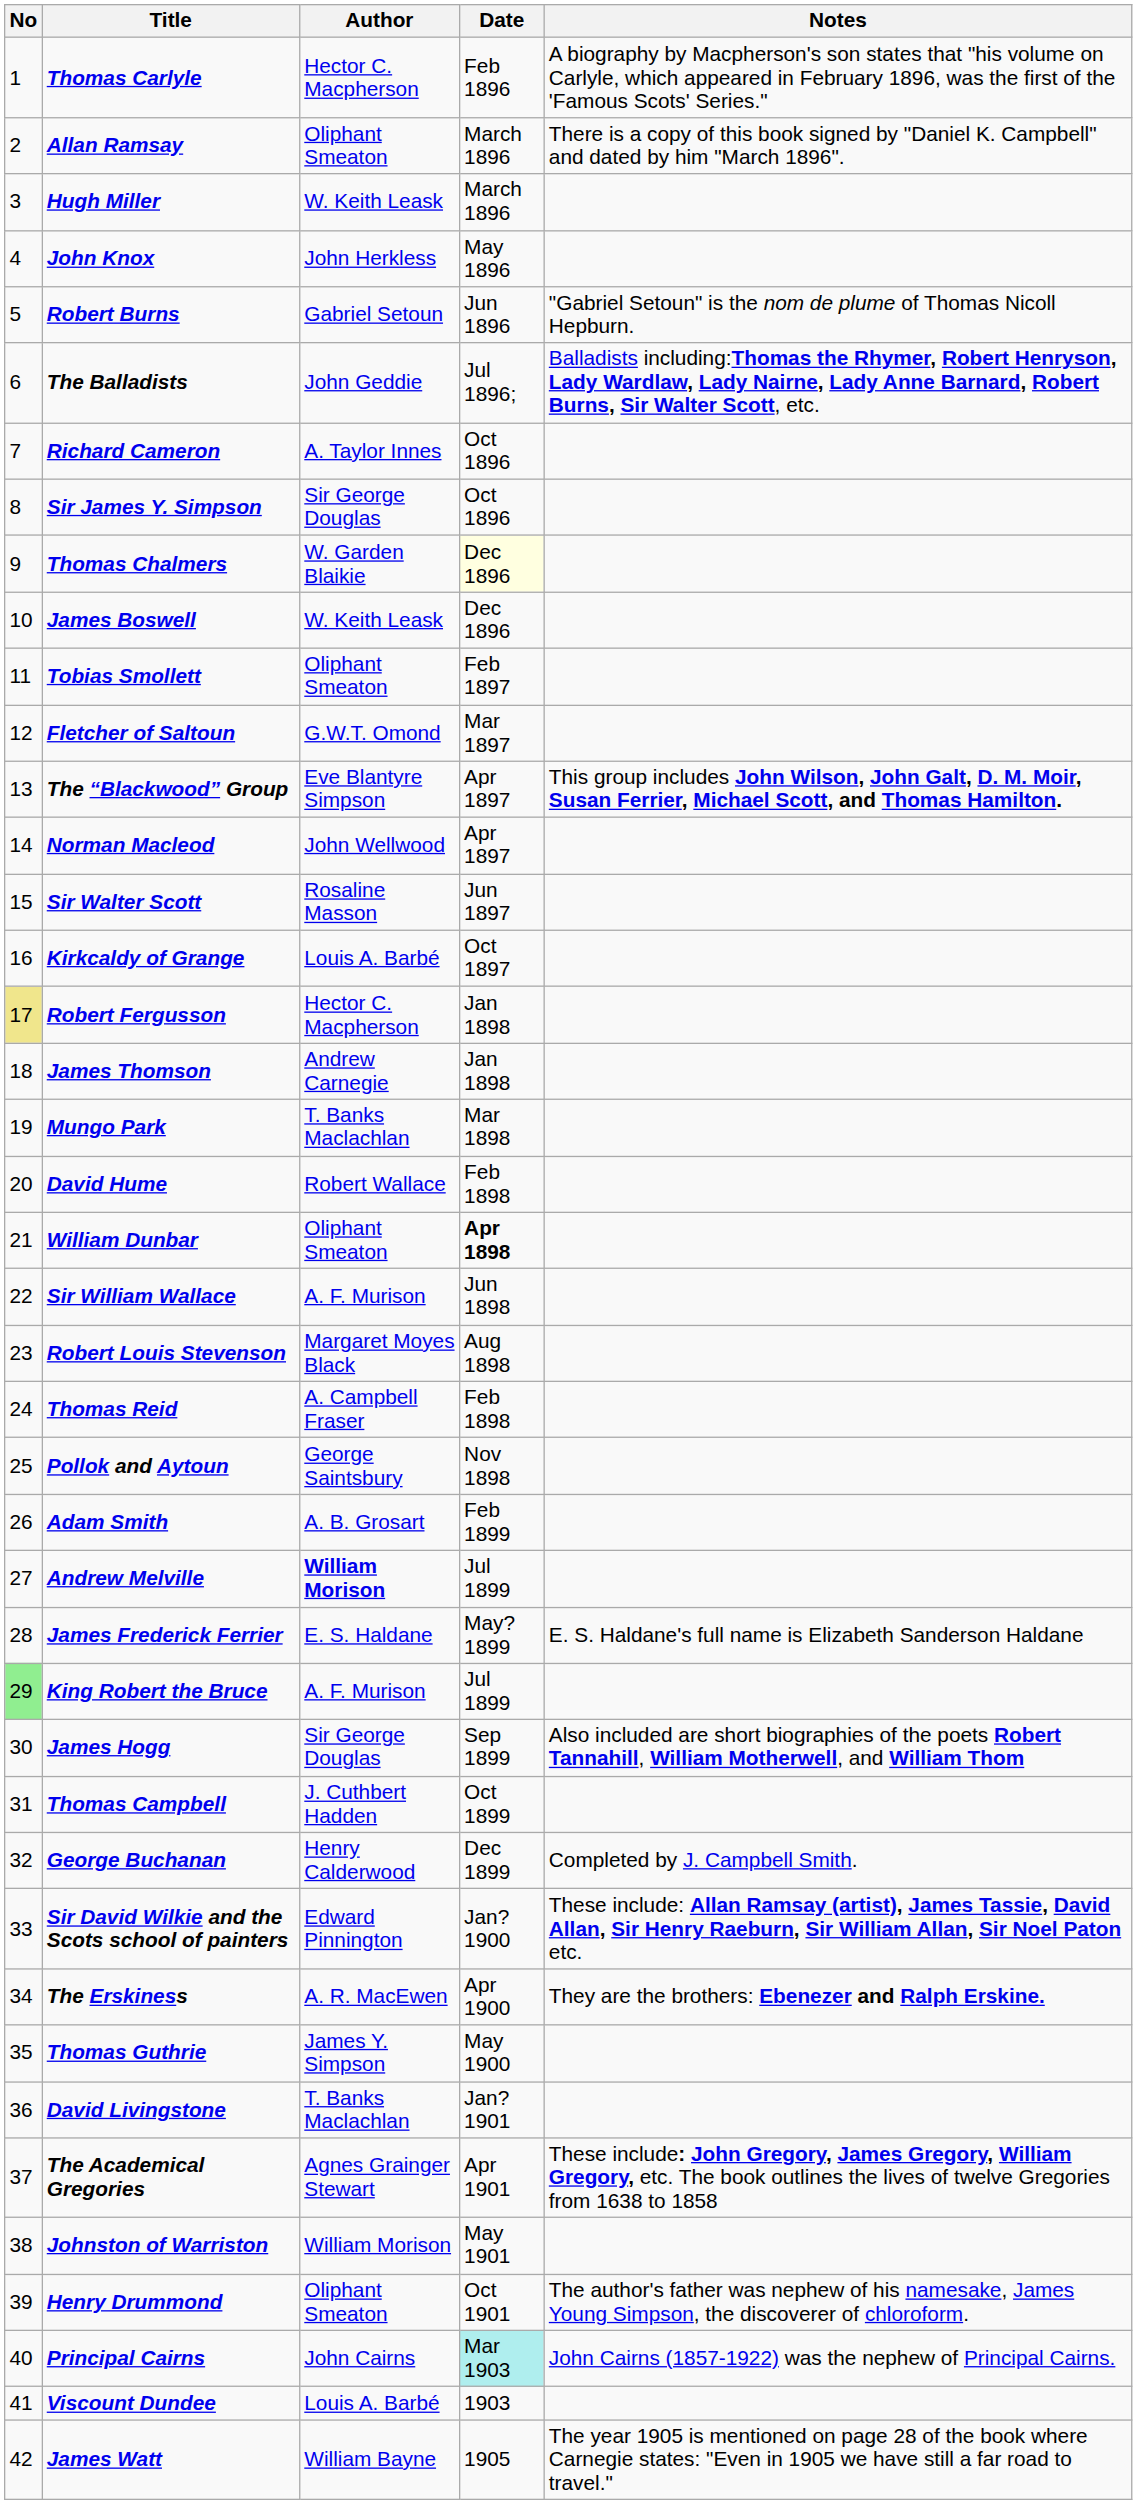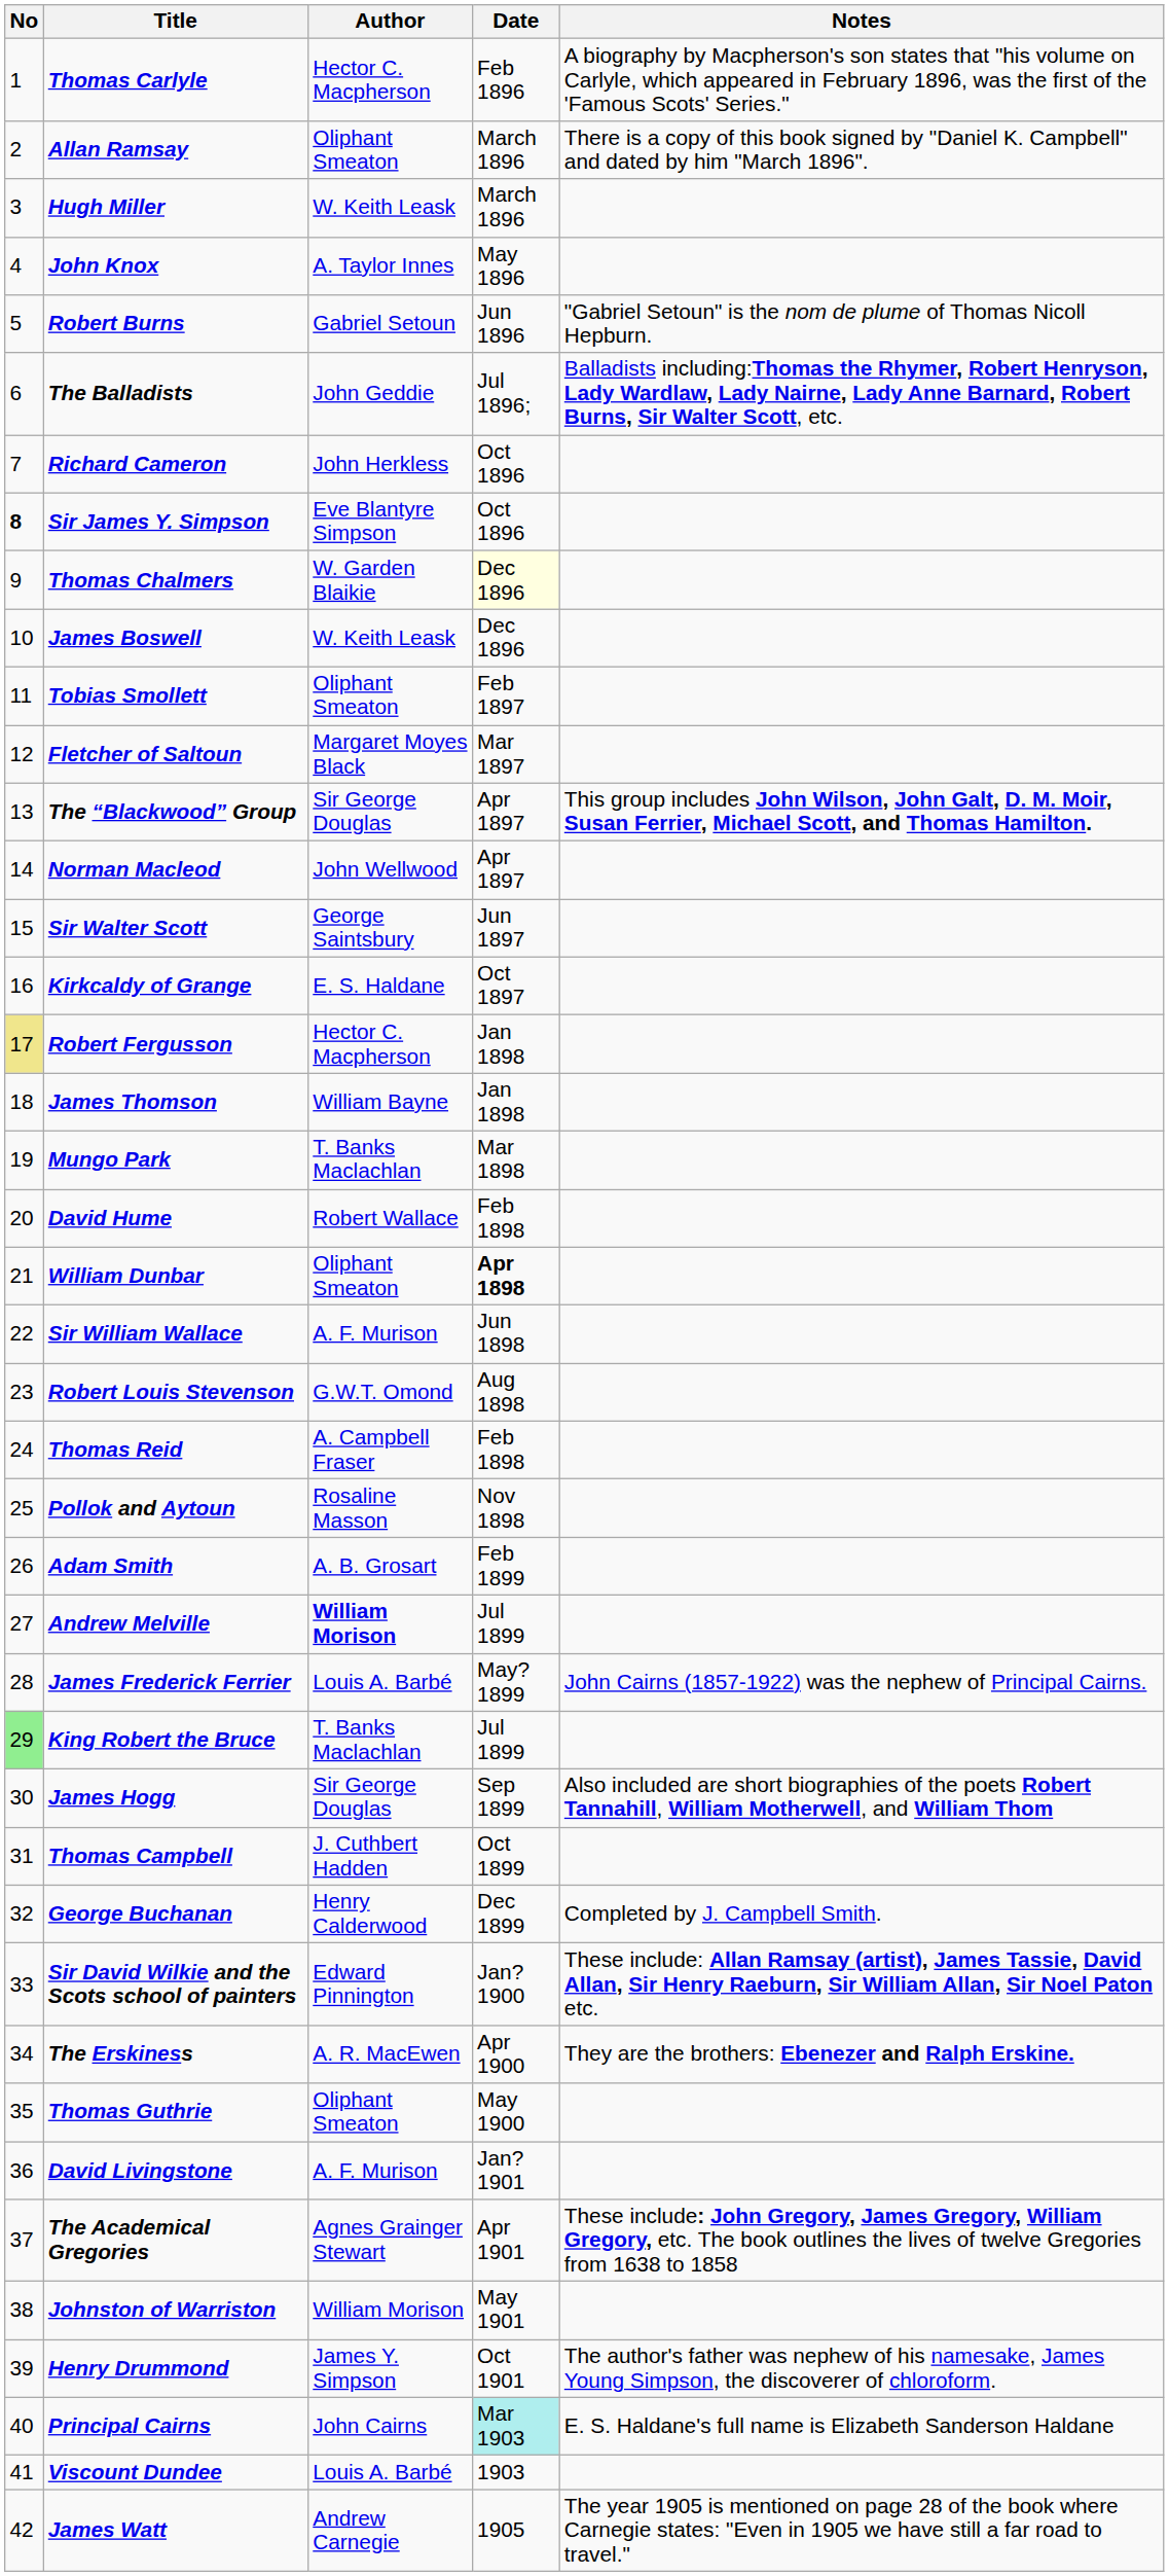 <table class="wikitable sortable" class="wikitable">
 <tr>
 <th>No</th>
 <th>Title</th>
 <th>Author</th>
 <th>Date</th>
 <th>Notes</th>
 </tr>
 <tr>
 <td>1</td>
 <td><strong><em><a href='#'>Thomas Carlyle</a></em></strong></td>
 <td><a href='#'>Hector C. Macpherson</a></td>
 <td>Feb 1896</td>
 <td>A biography by Macpherson's son states that "his volume on Carlyle, which appeared in February 1896, was the first of the 'Famous Scots' Series."</td>
 </tr>
 <tr>
 <td>2</td>
 <td><strong><em><a href='#'>Allan Ramsay</a></em></strong></td>
 <td><a href='#'>Oliphant Smeaton</a></td>
 <td>March 1896</td>
 <td>There is a copy of this book signed by "Daniel K. Campbell" and dated by him "March 1896".</td>
 </tr>
 <tr>
 <td>3</td>
 <td><strong><em><a href='#'>Hugh Miller</a></em></strong></td>
 <td><a href='#'>W. Keith Leask</a></td>
 <td>March 1896</td>
 <td></td>
 </tr>
 <tr>
 <td>4</td>
 <td><strong><em><a href='#'>John Knox</a></em></strong></td>
-<td><a href='#'>John Herkless</a></td>
+<td><a href='#'>A. Taylor Innes</a></td>
 <td>May 1896</td>
 <td></td>
 </tr>
 <tr>
 <td>5</td>
 <td><strong><em><a href='#'>Robert Burns</a></em></strong></td>
 <td><a href='#'>Gabriel Setoun</a></td>
 <td>Jun 1896</td>
 <td>"Gabriel Setoun" is the <em>nom de plume</em> of Thomas Nicoll Hepburn.</td>
 </tr>
 <tr>
 <td>6</td>
 <td><strong><em>The Balladists</em></strong></td>
 <td><a href='#'>John Geddie</a></td>
 <td>Jul 1896;</td>
 <td><a href='#'>Balladists</a> including:<strong><a href='#'>Thomas the Rhymer</a>, <a href='#'>Robert Henryson</a>,  <a href='#'>Lady Wardlaw</a>, <a href='#'>Lady Nairne</a>, <a href='#'>Lady Anne Barnard</a>, <a href='#'>Robert Burns</a>, <a href='#'>Sir Walter Scott</a></strong>, etc.</td>
 </tr>
 <tr>
 <td>7</td>
 <td><strong><em><a href='#'>Richard Cameron</a></em></strong></td>
-<td><a href='#'>A. Taylor Innes</a></td>
+<td><a href='#'>John Herkless</a></td>
 <td>Oct 1896</td>
 <td></td>
 </tr>
 <tr>
-<td>8</td>
+<td><strong>8</strong></td>
 <td><strong><em><a href='#'>Sir James Y. Simpson</a></em></strong></td>
-<td><a href='#'>Sir George Douglas</a></td>
+<td><a href='#'>Eve Blantyre Simpson</a></td>
 <td>Oct 1896</td>
 <td></td>
 </tr>
 <tr>
 <td>9</td>
 <td><strong><em><a href='#'>Thomas Chalmers</a></em></strong></td>
 <td><a href='#'>W. Garden Blaikie</a></td>
 <td style="background: lightyellow;">Dec 1896</td>
 <td></td>
 </tr>
 <tr>
 <td>10</td>
 <td><strong><em><a href='#'>James Boswell</a></em></strong></td>
 <td><a href='#'>W. Keith Leask</a></td>
 <td>Dec 1896</td>
 <td></td>
 </tr>
 <tr>
 <td>11</td>
 <td><strong><em><a href='#'>Tobias Smollett</a></em></strong></td>
 <td><a href='#'>Oliphant Smeaton</a></td>
 <td>Feb 1897</td>
 <td></td>
 </tr>
 <tr>
 <td>12</td>
 <td><strong><em><a href='#'>Fletcher of Saltoun</a></em></strong></td>
-<td><a href='#'>G.W.T. Omond</a></td>
+<td><a href='#'>Margaret Moyes Black</a></td>
 <td>Mar 1897</td>
 <td></td>
 </tr>
 <tr>
 <td>13</td>
 <td><strong><em>The <a href='#'>“Blackwood”</a> Group</em></strong></td>
-<td><a href='#'>Eve Blantyre Simpson</a></td>
+<td><a href='#'>Sir George Douglas</a></td>
 <td>Apr 1897</td>
 <td>This group includes <strong><a href='#'>John Wilson</a>, <a href='#'>John Galt</a>, <a href='#'>D. M. Moir</a>, <a href='#'>Susan Ferrier</a>, <a href='#'>Michael Scott</a>, and <a href='#'>Thomas Hamilton</a>.</strong></td>
 </tr>
 <tr>
 <td>14</td>
 <td><strong><em><a href='#'>Norman Macleod</a></em></strong></td>
 <td><a href='#'>John Wellwood</a></td>
 <td>Apr 1897</td>
 <td></td>
 </tr>
 <tr>
 <td>15</td>
 <td><strong><em><a href='#'>Sir Walter Scott</a></em></strong></td>
-<td><a href='#'>Rosaline Masson</a></td>
+<td><a href='#'>George Saintsbury</a></td>
 <td>Jun 1897</td>
 <td></td>
 </tr>
 <tr>
 <td>16</td>
 <td><strong><em><a href='#'>Kirkcaldy of Grange</a></em></strong></td>
-<td><a href='#'>Louis A. Barbé</a></td>
+<td><a href='#'>E. S. Haldane</a></td>
 <td>Oct 1897</td>
 <td></td>
 </tr>
 <tr>
 <td style="background: khaki;">17</td>
 <td><strong><em><a href='#'>Robert Fergusson</a></em></strong></td>
 <td><a href='#'>Hector C. Macpherson</a></td>
 <td>Jan 1898</td>
 <td></td>
 </tr>
 <tr>
 <td>18</td>
 <td><strong><em><a href='#'>James Thomson</a></em></strong></td>
-<td><a href='#'>Andrew Carnegie</a></td>
+<td><a href='#'>William Bayne</a></td>
 <td>Jan 1898</td>
 <td></td>
 </tr>
 <tr>
 <td>19</td>
 <td><strong><em><a href='#'>Mungo Park</a></em></strong></td>
 <td><a href='#'>T. Banks Maclachlan</a></td>
 <td>Mar 1898</td>
 <td></td>
 </tr>
 <tr>
 <td>20</td>
 <td><strong><em><a href='#'>David Hume</a></em></strong></td>
 <td><a href='#'>Robert Wallace</a></td>
 <td>Feb 1898</td>
 <td></td>
 </tr>
 <tr>
 <td>21</td>
 <td><strong><em><a href='#'>William Dunbar</a></em></strong></td>
 <td><a href='#'>Oliphant Smeaton</a></td>
 <td><strong>Apr 1898</strong></td>
 <td></td>
 </tr>
 <tr>
 <td>22</td>
 <td><strong><em><a href='#'>Sir William Wallace</a></em></strong></td>
 <td><a href='#'>A. F. Murison</a></td>
 <td>Jun 1898</td>
 <td></td>
 </tr>
 <tr>
 <td>23</td>
 <td><strong><em><a href='#'>Robert Louis Stevenson</a></em></strong></td>
-<td><a href='#'>Margaret Moyes Black</a></td>
+<td><a href='#'>G.W.T. Omond</a></td>
 <td>Aug 1898</td>
 <td></td>
 </tr>
 <tr>
 <td>24</td>
 <td><strong><em><a href='#'>Thomas Reid</a></em></strong></td>
 <td><a href='#'>A. Campbell Fraser</a></td>
 <td>Feb 1898</td>
 <td></td>
 </tr>
 <tr>
 <td>25</td>
 <td><strong><em><a href='#'>Pollok</a> and <a href='#'>Aytoun</a></em></strong></td>
-<td><a href='#'>George Saintsbury</a></td>
+<td><a href='#'>Rosaline Masson</a></td>
 <td>Nov 1898</td>
 <td></td>
 </tr>
 <tr>
 <td>26</td>
 <td><strong><em><a href='#'>Adam Smith</a></em></strong></td>
 <td><a href='#'>A. B. Grosart</a></td>
 <td>Feb 1899</td>
 <td></td>
 </tr>
 <tr>
 <td>27</td>
 <td><strong><em><a href='#'>Andrew Melville</a></em></strong></td>
 <td><strong><a href='#'>William Morison</a></strong></td>
 <td>Jul 1899</td>
 <td></td>
 </tr>
 <tr>
 <td>28</td>
 <td><strong><em><a href='#'>James Frederick Ferrier</a></em></strong></td>
-<td><a href='#'>E. S. Haldane</a></td>
+<td><a href='#'>Louis A. Barbé</a></td>
 <td>May? 1899</td>
-<td>E. S. Haldane's full name is Elizabeth Sanderson Haldane</td>
+<td><a href='#'>John Cairns (1857-1922)</a> was the nephew of <a href='#'>Principal Cairns.</a></td>
 </tr>
 <tr>
 <td style="background: lightgreen;">29</td>
 <td><strong><em><a href='#'>King Robert the Bruce</a></em></strong></td>
-<td><a href='#'>A. F. Murison</a></td>
+<td><a href='#'>T. Banks Maclachlan</a></td>
 <td>Jul 1899</td>
 <td></td>
 </tr>
 <tr>
 <td>30</td>
 <td><strong><em><a href='#'>James Hogg</a></em></strong></td>
 <td><a href='#'>Sir George Douglas</a></td>
 <td>Sep 1899</td>
 <td>Also included are short biographies of the poets <strong><a href='#'>Robert Tannahill</a></strong>, <strong><a href='#'>William Motherwell</a></strong>, and <strong><a href='#'>William Thom</a></strong></td>
 </tr>
 <tr>
 <td>31</td>
 <td><strong><em><a href='#'>Thomas Campbell</a></em></strong></td>
 <td><a href='#'>J. Cuthbert Hadden</a></td>
 <td>Oct 1899</td>
 <td></td>
 </tr>
 <tr>
 <td>32</td>
 <td><strong><em><a href='#'>George Buchanan</a></em></strong></td>
 <td><a href='#'>Henry Calderwood</a></td>
 <td>Dec 1899</td>
 <td>Completed by <a href='#'>J. Campbell Smith</a>.</td>
 </tr>
 <tr>
 <td>33</td>
 <td><strong><em><a href='#'>Sir David Wilkie</a> and the Scots school of painters</em></strong></td>
 <td><a href='#'>Edward Pinnington</a></td>
 <td>Jan? 1900</td>
 <td>These include: <strong><a href='#'>Allan Ramsay (artist)</a>, <a href='#'>James Tassie</a>, <a href='#'>David Allan</a>, <a href='#'>Sir Henry Raeburn</a>, <a href='#'>Sir William Allan</a>, <a href='#'>Sir Noel Paton</a></strong> etc.</td>
 </tr>
 <tr>
 <td>34</td>
 <td><strong><em>The <a href='#'>Erskines</a>s</em></strong></td>
 <td><a href='#'>A. R. MacEwen</a></td>
 <td>Apr 1900</td>
 <td>They are the brothers: <strong><a href='#'>Ebenezer</a> and <a href='#'>Ralph Erskine.</a></strong></td>
 </tr>
 <tr>
 <td>35</td>
 <td><strong><em><a href='#'>Thomas Guthrie</a></em></strong></td>
-<td><a href='#'>James Y. Simpson</a></td>
+<td><a href='#'>Oliphant Smeaton</a></td>
 <td>May 1900</td>
 <td></td>
 </tr>
 <tr>
 <td>36</td>
 <td><strong><em><a href='#'>David Livingstone</a></em></strong></td>
-<td><a href='#'>T. Banks Maclachlan</a></td>
+<td><a href='#'>A. F. Murison</a></td>
 <td>Jan? 1901</td>
 <td></td>
 </tr>
 <tr>
 <td>37</td>
 <td><strong><em>The Academical Gregories</em></strong></td>
 <td><a href='#'>Agnes Grainger Stewart</a></td>
 <td>Apr 1901</td>
 <td>These include<strong>: <a href='#'>John Gregory</a>, <a href='#'>James Gregory</a>, <a href='#'>William Gregory</a>,</strong> etc. The book outlines the lives of twelve Gregories from 1638 to 1858</td>
 </tr>
 <tr>
 <td>38</td>
 <td><strong><em><a href='#'>Johnston of Warriston</a></em></strong></td>
 <td><a href='#'>William Morison</a></td>
 <td>May 1901</td>
 <td></td>
 </tr>
 <tr>
 <td>39</td>
 <td><strong><em><a href='#'>Henry Drummond</a></em></strong></td>
-<td><a href='#'>Oliphant Smeaton</a></td>
+<td><a href='#'>James Y. Simpson</a></td>
 <td>Oct 1901</td>
 <td>The author's father was nephew of his <a href='#'>namesake</a>, <a href='#'>James Young Simpson</a>, the discoverer of <a href='#'>chloroform</a>.</td>
 </tr>
 <tr>
 <td>40</td>
 <td><strong><em><a href='#'>Principal Cairns</a></em></strong></td>
 <td><a href='#'>John Cairns</a></td>
 <td style="background: paleturquoise;">Mar 1903</td>
-<td><a href='#'>John Cairns (1857-1922)</a> was the nephew of <a href='#'>Principal Cairns.</a></td>
+<td>E. S. Haldane's full name is Elizabeth Sanderson Haldane</td>
 </tr>
 <tr>
 <td>41</td>
 <td><strong><em><a href='#'>Viscount Dundee</a></em></strong></td>
 <td><a href='#'>Louis A. Barbé</a></td>
 <td>1903</td>
 <td></td>
 </tr>
 <tr>
 <td>42</td>
 <td><strong><em><a href='#'>James Watt</a></em></strong></td>
-<td><a href='#'>William Bayne</a></td>
+<td><a href='#'>Andrew Carnegie</a></td>
 <td>1905</td>
 <td>The year 1905 is mentioned on page 28 of the book where Carnegie states: "Even in 1905 we have still a far road to travel."</td>
 </tr>
 </table>
